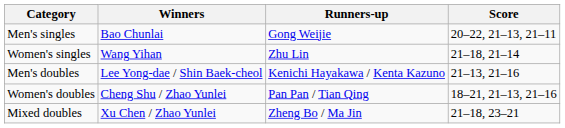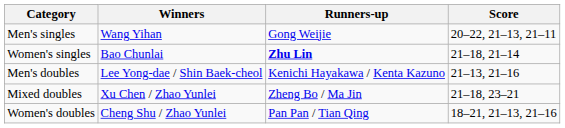 <table class=wikitable style="white-space:nowrap;">
 <tr>
 <th>Category</th>
 <th>Winners</th>
 <th>Runners-up</th>
 <th>Score</th>
 </tr>
 <tr>
 <td>Men's singles</td>
-<td> <a href='#'>Bao Chunlai</a></td>
+<td> <a href='#'>Wang Yihan</a></td>
 <td> <a href='#'>Gong Weijie</a></td>
 <td>20–22, 21–13, 21–11</td>
 </tr>
 <tr>
 <td>Women's singles</td>
-<td> <a href='#'>Wang Yihan</a></td>
-<td> <a href='#'>Zhu Lin</a></td>
+<td> <a href='#'>Bao Chunlai</a></td>
+<td><strong> <a href='#'>Zhu Lin</a></strong></td>
 <td>21–18, 21–14</td>
 </tr>
 <tr>
 <td>Men's doubles</td>
 <td> <a href='#'>Lee Yong-dae</a> / <a href='#'>Shin Baek-cheol</a></td>
 <td> <a href='#'>Kenichi Hayakawa</a> / <a href='#'>Kenta Kazuno</a></td>
 <td>21–13, 21–16</td>
 </tr>
 <tr>
+<td>Mixed doubles</td>
+<td> <a href='#'>Xu Chen</a> / <a href='#'>Zhao Yunlei</a></td>
+<td> <a href='#'>Zheng Bo</a> / <a href='#'>Ma Jin</a></td>
+<td>21–18, 23–21</td>
+</tr>
+<tr>
 <td>Women's doubles</td>
 <td> <a href='#'>Cheng Shu</a> / <a href='#'>Zhao Yunlei</a></td>
 <td> <a href='#'>Pan Pan</a> / <a href='#'>Tian Qing</a></td>
 <td>18–21, 21–13, 21–16</td>
 </tr>
-<tr>
-<td>Mixed doubles</td>
-<td> <a href='#'>Xu Chen</a> / <a href='#'>Zhao Yunlei</a></td>
-<td> <a href='#'>Zheng Bo</a> / <a href='#'>Ma Jin</a></td>
-<td>21–18, 23–21</td>
-</tr>
 </table>
